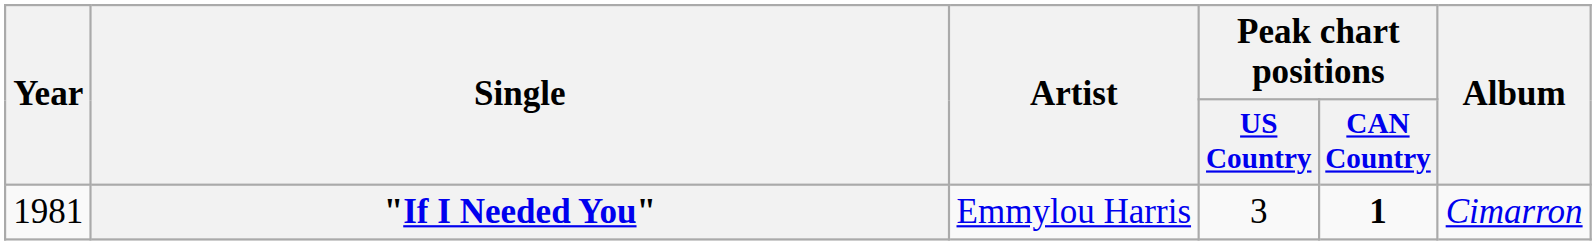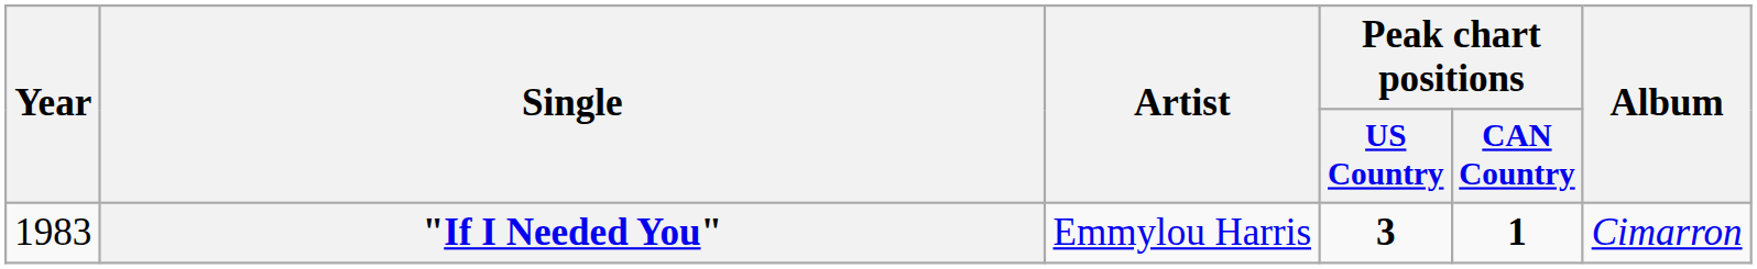 <table class="wikitable plainrowheaders" style="text-align:center;">
 <tr>
 <th rowspan="2">Year</th>
 <th rowspan="2" style="width:24em;">Single</th>
 <th rowspan="2">Artist</th>
 <th colspan="2">Peak chart<br>positions</th>
 <th rowspan="2">Album</th>
 </tr>
 <tr style="font-size:smaller;">
 <th width="45"><a href='#'>US Country</a><br></th>
 <th width="45"><a href='#'>CAN Country</a></th>
 </tr>
 <tr>
-<td>1981</td>
+<td>1983</td>
 <th scope="row">"<a href='#'>If I Needed You</a>"</th>
 <td><a href='#'>Emmylou Harris</a></td>
-<td>3</td>
+<td><strong>3</strong></td>
 <td><strong>1</strong></td>
 <td align="left"><em><a href='#'>Cimarron</a></em></td>
 </tr>
 </table>
